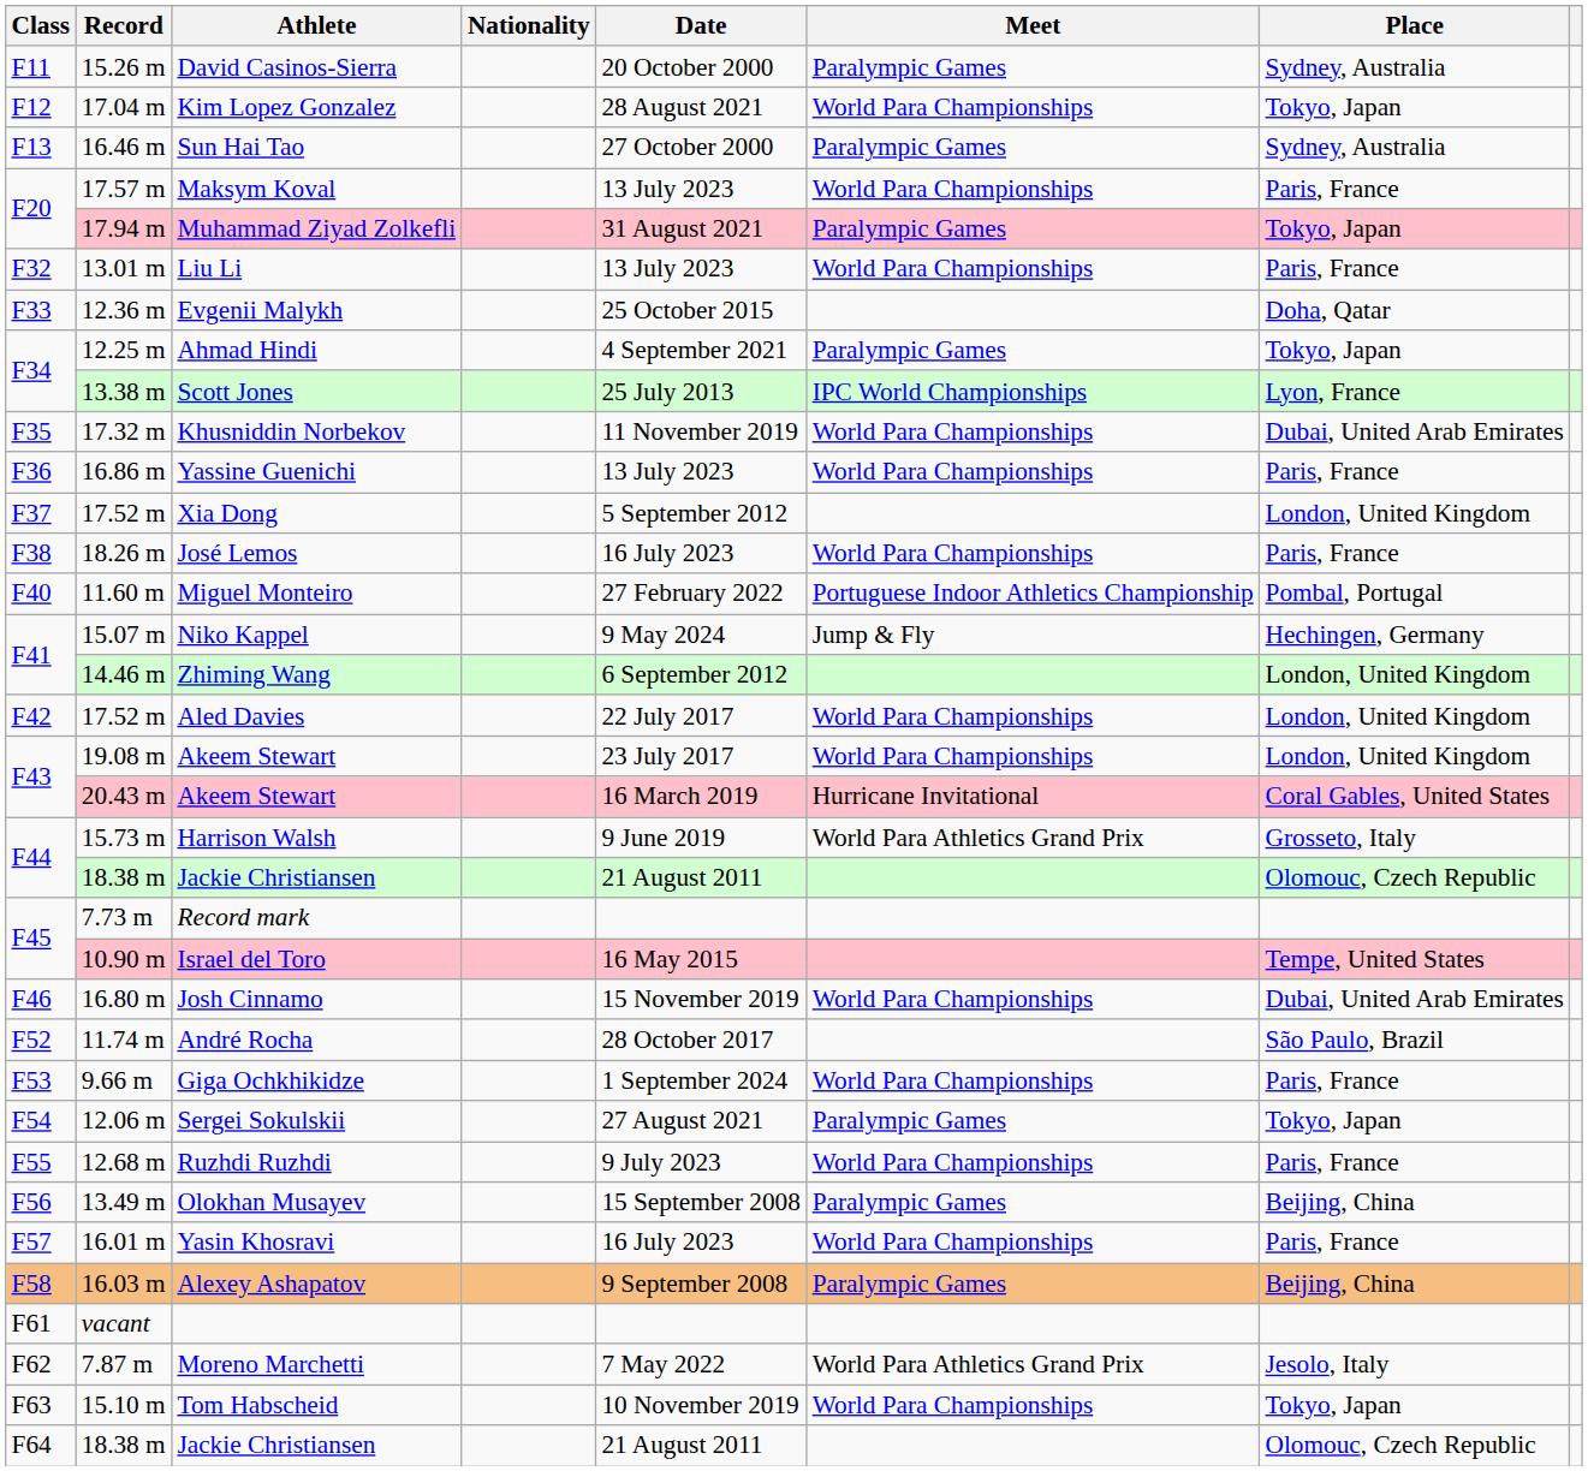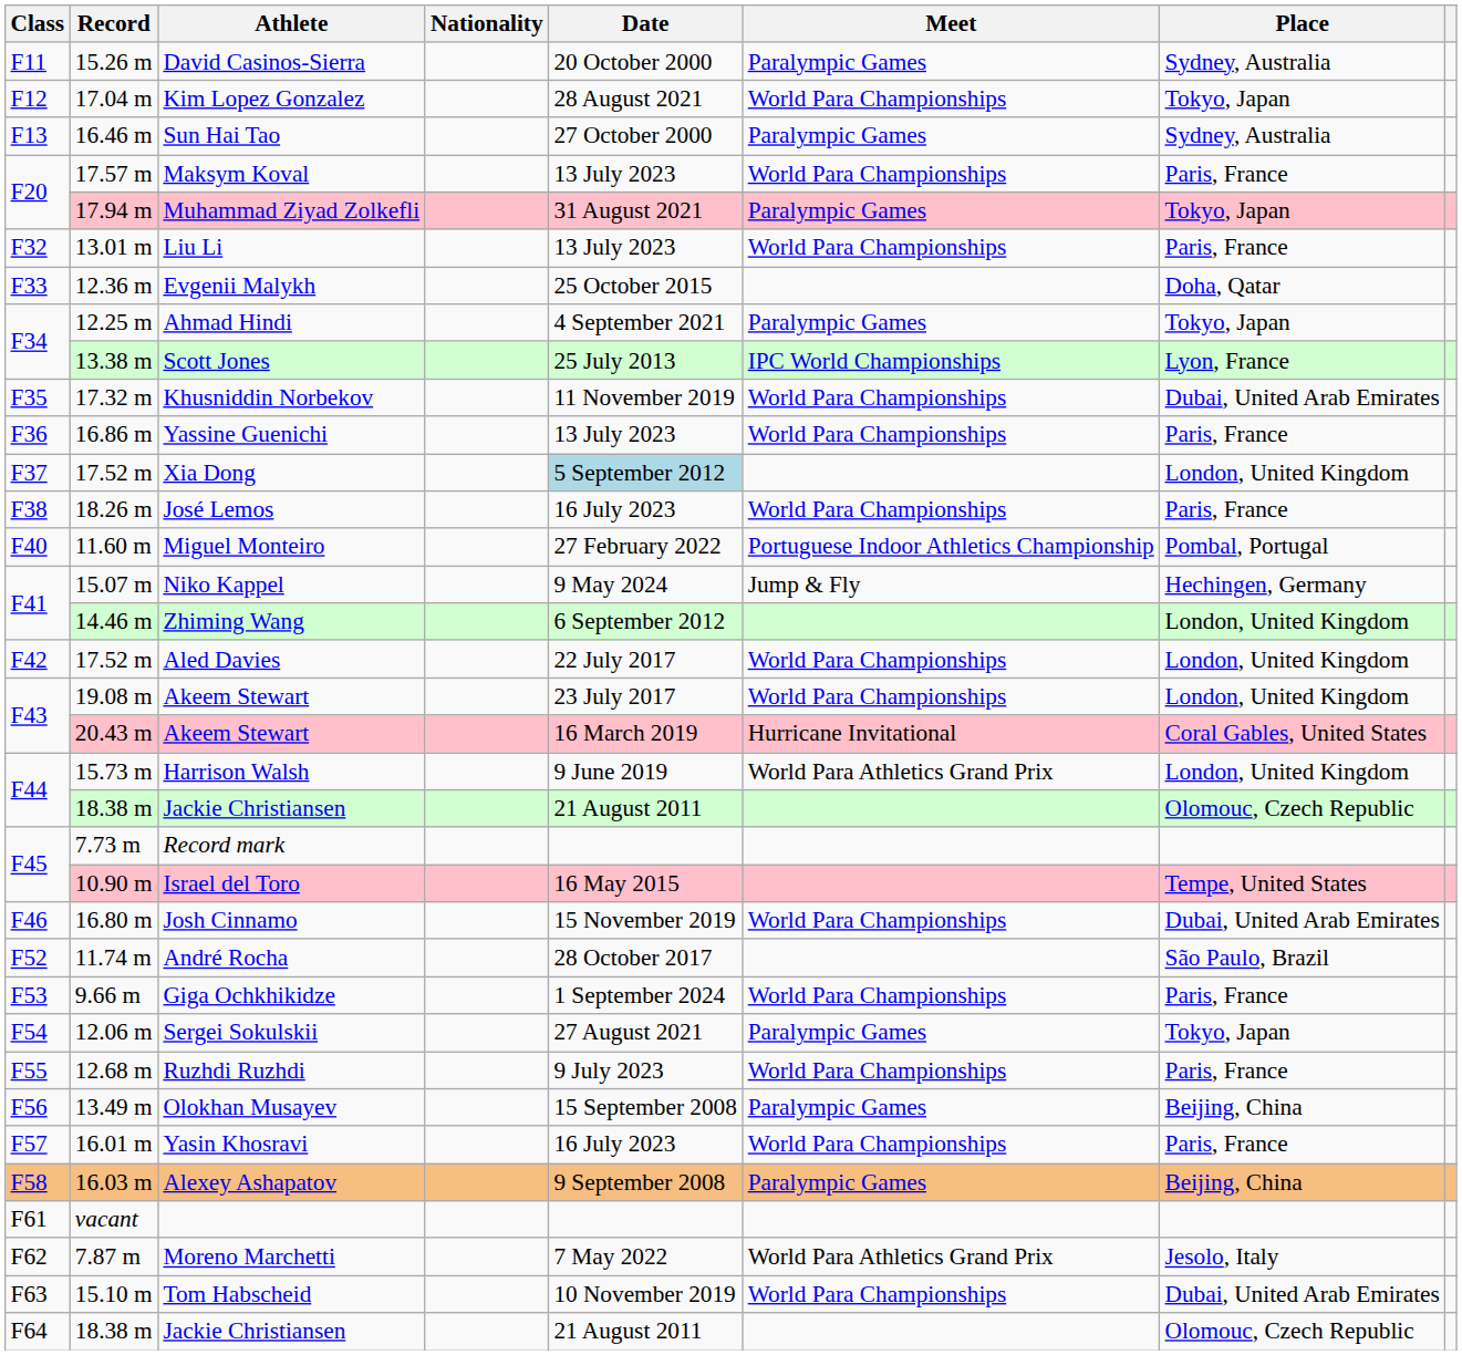 <table class="wikitable">
 <tr>
 <th>Class</th>
 <th>Record</th>
 <th>Athlete</th>
 <th>Nationality</th>
 <th>Date</th>
 <th>Meet</th>
 <th>Place</th>
 <th></th>
 </tr>
 <tr>
 <td><a href='#'>F11</a></td>
 <td>15.26 m</td>
 <td><a href='#'>David Casinos-Sierra</a></td>
 <td></td>
 <td>20 October 2000</td>
 <td><a href='#'>Paralympic Games</a></td>
 <td><a href='#'>Sydney</a>, Australia</td>
 <td></td>
 </tr>
 <tr>
 <td><a href='#'>F12</a></td>
 <td>17.04 m</td>
 <td><a href='#'>Kim Lopez Gonzalez</a></td>
 <td></td>
 <td>28 August 2021</td>
 <td><a href='#'>World Para Championships</a></td>
 <td><a href='#'>Tokyo</a>, Japan</td>
 <td></td>
 </tr>
 <tr>
 <td><a href='#'>F13</a></td>
 <td>16.46 m</td>
 <td><a href='#'>Sun Hai Tao</a></td>
 <td></td>
 <td>27 October 2000</td>
 <td><a href='#'>Paralympic Games</a></td>
 <td><a href='#'>Sydney</a>, Australia</td>
 <td></td>
 </tr>
 <tr>
 <td rowspan=2><a href='#'>F20</a></td>
 <td>17.57 m</td>
 <td><a href='#'>Maksym Koval</a></td>
 <td></td>
 <td>13 July 2023</td>
 <td><a href='#'>World Para Championships</a></td>
 <td><a href='#'>Paris</a>, France</td>
 <td></td>
 </tr>
 <tr style="background:pink">
 <td>17.94 m </td>
 <td><a href='#'>Muhammad Ziyad Zolkefli</a></td>
 <td></td>
 <td>31 August 2021</td>
 <td><a href='#'>Paralympic Games</a></td>
 <td><a href='#'>Tokyo</a>, Japan</td>
 <td></td>
 </tr>
 <tr>
 <td><a href='#'>F32</a></td>
 <td>13.01 m</td>
 <td><a href='#'>Liu Li</a></td>
 <td></td>
 <td>13 July 2023</td>
 <td><a href='#'>World Para Championships</a></td>
 <td><a href='#'>Paris</a>, France</td>
 <td></td>
 </tr>
 <tr>
 <td><a href='#'>F33</a></td>
 <td>12.36 m</td>
 <td><a href='#'>Evgenii Malykh</a></td>
 <td></td>
 <td>25 October 2015</td>
 <td></td>
 <td><a href='#'>Doha</a>, Qatar</td>
 <td></td>
 </tr>
 <tr>
 <td rowspan=2><a href='#'>F34</a></td>
 <td>12.25 m</td>
 <td><a href='#'>Ahmad Hindi</a></td>
 <td></td>
 <td>4 September 2021</td>
 <td><a href='#'>Paralympic Games</a></td>
 <td><a href='#'>Tokyo</a>, Japan</td>
 <td></td>
 </tr>
 <tr bgcolor=#D2FFD2>
 <td>13.38 m</td>
 <td><a href='#'>Scott Jones</a></td>
 <td></td>
 <td>25 July 2013</td>
 <td><a href='#'>IPC World Championships</a></td>
 <td><a href='#'>Lyon</a>, France</td>
 <td></td>
 </tr>
 <tr>
 <td><a href='#'>F35</a></td>
 <td>17.32 m</td>
 <td><a href='#'>Khusniddin Norbekov</a></td>
 <td></td>
 <td>11 November 2019</td>
 <td><a href='#'>World Para Championships</a></td>
 <td><a href='#'>Dubai</a>, United Arab Emirates</td>
 <td></td>
 </tr>
 <tr>
 <td><a href='#'>F36</a></td>
 <td>16.86 m</td>
 <td><a href='#'>Yassine Guenichi</a></td>
 <td></td>
 <td>13 July 2023</td>
 <td><a href='#'>World Para Championships</a></td>
 <td><a href='#'>Paris</a>, France</td>
 <td></td>
 </tr>
 <tr>
 <td><a href='#'>F37</a></td>
 <td>17.52 m</td>
 <td><a href='#'>Xia Dong</a></td>
 <td></td>
-<td>5 September 2012</td>
+<td style="background: lightblue;">5 September 2012</td>
 <td></td>
 <td><a href='#'>London</a>, United Kingdom</td>
 <td></td>
 </tr>
 <tr>
 <td><a href='#'>F38</a></td>
 <td>18.26 m</td>
 <td><a href='#'>José Lemos</a></td>
 <td></td>
 <td>16 July 2023</td>
 <td><a href='#'>World Para Championships</a></td>
 <td><a href='#'>Paris</a>, France</td>
 <td></td>
 </tr>
 <tr>
 <td><a href='#'>F40</a></td>
 <td>11.60 m</td>
 <td><a href='#'>Miguel Monteiro</a></td>
 <td></td>
 <td>27 February 2022</td>
 <td><a href='#'>Portuguese Indoor Athletics Championship</a></td>
 <td><a href='#'>Pombal</a>, Portugal</td>
 <td></td>
 </tr>
 <tr>
 <td rowspan=2><a href='#'>F41</a></td>
 <td>15.07 m</td>
 <td><a href='#'>Niko Kappel</a></td>
 <td></td>
 <td>9 May 2024</td>
 <td>Jump & Fly</td>
 <td><a href='#'>Hechingen</a>, Germany</td>
 <td></td>
 </tr>
 <tr bgcolor=#D2FFD2>
 <td>14.46 m</td>
 <td><a href='#'>Zhiming Wang</a></td>
 <td></td>
 <td>6 September 2012</td>
 <td></td>
 <td>London, United Kingdom</td>
 <td></td>
 </tr>
 <tr>
 <td><a href='#'>F42</a></td>
 <td>17.52 m</td>
 <td><a href='#'>Aled Davies</a></td>
 <td></td>
 <td>22 July 2017</td>
 <td><a href='#'>World Para Championships</a></td>
 <td><a href='#'>London</a>, United Kingdom</td>
 <td></td>
 </tr>
 <tr>
 <td rowspan=2><a href='#'>F43</a></td>
 <td>19.08 m</td>
 <td><a href='#'>Akeem Stewart</a></td>
 <td></td>
 <td>23 July 2017</td>
 <td><a href='#'>World Para Championships</a></td>
 <td><a href='#'>London</a>, United Kingdom</td>
 <td></td>
 </tr>
 <tr style="background:pink">
 <td>20.43 m</td>
 <td><a href='#'>Akeem Stewart</a></td>
 <td></td>
 <td>16 March 2019</td>
 <td>Hurricane Invitational</td>
 <td><a href='#'>Coral Gables</a>, United States</td>
 <td></td>
 </tr>
 <tr>
 <td rowspan=2><a href='#'>F44</a></td>
 <td>15.73 m</td>
 <td><a href='#'>Harrison Walsh</a></td>
 <td></td>
 <td>9 June 2019</td>
 <td>World Para Athletics Grand Prix</td>
-<td><a href='#'>Grosseto</a>, Italy</td>
+<td><a href='#'>London</a>, United Kingdom</td>
 <td></td>
 </tr>
 <tr bgcolor=#D2FFD2>
 <td>18.38 m</td>
 <td><a href='#'>Jackie Christiansen</a></td>
 <td></td>
 <td>21 August 2011</td>
 <td></td>
 <td><a href='#'>Olomouc</a>, Czech Republic</td>
 <td></td>
 </tr>
 <tr>
 <td rowspan=2><a href='#'>F45</a></td>
 <td>7.73 m</td>
 <td><em>Record mark</em></td>
 <td></td>
 <td></td>
 <td></td>
 <td></td>
 <td></td>
 </tr>
 <tr style="background:pink">
 <td>10.90 m</td>
 <td><a href='#'>Israel del Toro</a></td>
 <td></td>
 <td>16 May 2015</td>
 <td></td>
 <td><a href='#'>Tempe</a>, United States</td>
 <td></td>
 </tr>
 <tr>
 <td><a href='#'>F46</a></td>
 <td>16.80 m</td>
 <td><a href='#'>Josh Cinnamo</a></td>
 <td></td>
 <td>15 November 2019</td>
 <td><a href='#'>World Para Championships</a></td>
 <td><a href='#'>Dubai</a>, United Arab Emirates</td>
 <td></td>
 </tr>
 <tr>
 <td><a href='#'>F52</a></td>
 <td>11.74 m</td>
 <td><a href='#'>André Rocha</a></td>
 <td></td>
 <td>28 October 2017</td>
 <td></td>
 <td><a href='#'>São Paulo</a>, Brazil</td>
 <td></td>
 </tr>
 <tr>
 <td><a href='#'>F53</a></td>
 <td>9.66 m</td>
 <td><a href='#'>Giga Ochkhikidze</a></td>
 <td></td>
 <td>1 September 2024</td>
 <td><a href='#'>World Para Championships</a></td>
 <td><a href='#'>Paris</a>, France</td>
 <td></td>
 </tr>
 <tr>
 <td><a href='#'>F54</a></td>
 <td>12.06 m</td>
 <td><a href='#'>Sergei Sokulskii</a></td>
 <td></td>
 <td>27 August 2021</td>
 <td><a href='#'>Paralympic Games</a></td>
 <td><a href='#'>Tokyo</a>, Japan</td>
 <td></td>
 </tr>
 <tr>
 <td><a href='#'>F55</a></td>
 <td>12.68 m</td>
 <td><a href='#'>Ruzhdi Ruzhdi</a></td>
 <td></td>
 <td>9 July 2023</td>
 <td><a href='#'>World Para Championships</a></td>
 <td><a href='#'>Paris</a>, France</td>
 <td></td>
 </tr>
 <tr>
 <td><a href='#'>F56</a></td>
 <td>13.49 m</td>
 <td><a href='#'>Olokhan Musayev</a></td>
 <td></td>
 <td>15 September 2008</td>
 <td><a href='#'>Paralympic Games</a></td>
 <td><a href='#'>Beijing</a>, China</td>
 <td></td>
 </tr>
 <tr>
 <td><a href='#'>F57</a></td>
 <td>16.01 m</td>
 <td><a href='#'>Yasin Khosravi</a></td>
 <td></td>
 <td>16 July 2023</td>
 <td><a href='#'>World Para Championships</a></td>
 <td><a href='#'>Paris</a>, France</td>
 <td></td>
 </tr>
 <tr bgcolor=#F7BE81>
 <td><a href='#'>F58</a></td>
 <td>16.03 m</td>
 <td><a href='#'>Alexey Ashapatov</a></td>
 <td></td>
 <td>9 September 2008</td>
 <td><a href='#'>Paralympic Games</a></td>
 <td><a href='#'>Beijing</a>, China</td>
 <td></td>
 </tr>
 <tr>
 <td>F61</td>
 <td><em>vacant</em></td>
 <td></td>
 <td></td>
 <td></td>
 <td></td>
 <td></td>
 <td></td>
 </tr>
 <tr>
 <td>F62</td>
 <td>7.87 m</td>
 <td><a href='#'>Moreno Marchetti</a></td>
 <td></td>
 <td>7 May 2022</td>
 <td>World Para Athletics Grand Prix</td>
 <td><a href='#'>Jesolo</a>, Italy</td>
 <td></td>
 </tr>
 <tr>
 <td>F63</td>
 <td>15.10 m</td>
 <td><a href='#'>Tom Habscheid</a></td>
 <td></td>
 <td>10 November 2019</td>
 <td><a href='#'>World Para Championships</a></td>
-<td><a href='#'>Tokyo</a>, Japan</td>
+<td><a href='#'>Dubai</a>, United Arab Emirates</td>
 <td></td>
 </tr>
 <tr>
 <td>F64</td>
 <td>18.38 m</td>
 <td><a href='#'>Jackie Christiansen</a></td>
 <td></td>
 <td>21 August 2011</td>
 <td></td>
 <td><a href='#'>Olomouc</a>, Czech Republic</td>
 <td></td>
 </tr>
 </table>
